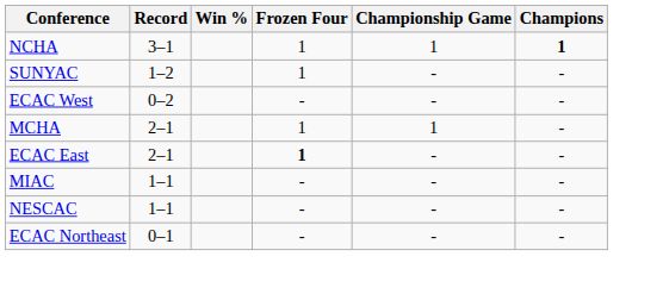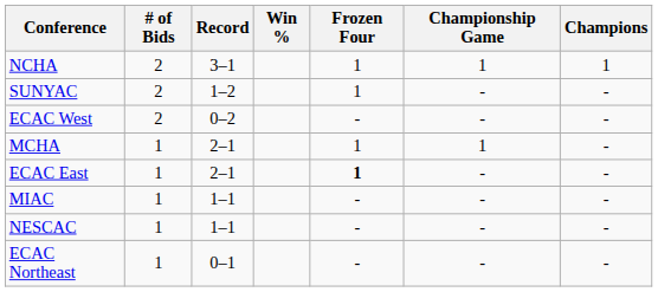 <table class="wikitable sortable">
 <tr>
 <th>Conference</th>
+<th># of Bids</th>
 <th>Record</th>
 <th>Win %</th>
 <th>Frozen Four</th>
 <th>Championship Game</th>
 <th>Champions</th>
 </tr>
 <tr align="center">
 <td align="left"><a href='#'>NCHA</a></td>
+<td>2</td>
 <td>3–1</td>
 <td></td>
 <td>1</td>
 <td>1</td>
-<td><strong>1</strong></td>
+<td>1</td>
 </tr>
 <tr align="center">
 <td align="left"><a href='#'>SUNYAC</a></td>
+<td>2</td>
 <td>1–2</td>
 <td></td>
 <td>1</td>
 <td>-</td>
 <td>-</td>
 </tr>
 <tr align="center">
 <td align="left"><a href='#'>ECAC West</a></td>
+<td>2</td>
 <td>0–2</td>
 <td></td>
 <td>-</td>
 <td>-</td>
 <td>-</td>
 </tr>
 <tr align="center">
 <td align="left"><a href='#'>MCHA</a></td>
+<td>1</td>
 <td>2–1</td>
 <td></td>
 <td>1</td>
 <td>1</td>
 <td>-</td>
 </tr>
 <tr align="center">
 <td align="left"><a href='#'>ECAC East</a></td>
+<td>1</td>
 <td>2–1</td>
 <td></td>
 <td><strong>1</strong></td>
 <td>-</td>
 <td>-</td>
 </tr>
 <tr align="center">
 <td align="left"><a href='#'>MIAC</a></td>
+<td>1</td>
 <td>1–1</td>
 <td></td>
 <td>-</td>
 <td>-</td>
 <td>-</td>
 </tr>
 <tr align="center">
 <td align="left"><a href='#'>NESCAC</a></td>
+<td>1</td>
 <td>1–1</td>
 <td></td>
 <td>-</td>
 <td>-</td>
 <td>-</td>
 </tr>
 <tr align="center">
 <td align="left"><a href='#'>ECAC Northeast</a></td>
+<td>1</td>
 <td>0–1</td>
 <td></td>
 <td>-</td>
 <td>-</td>
 <td>-</td>
 </tr>
 </table>
